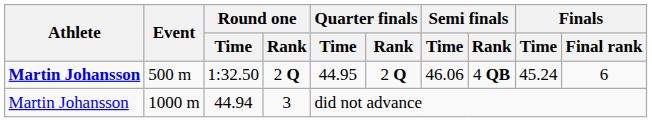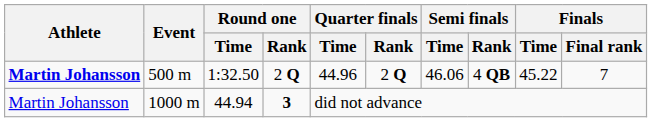 <table class="wikitable" style="font-size:90%">
 <tr>
 <th rowspan="2">Athlete</th>
 <th rowspan="2">Event</th>
 <th colspan="2">Round one</th>
 <th colspan="2">Quarter finals</th>
 <th colspan="2">Semi finals</th>
 <th colspan="2">Finals</th>
 </tr>
 <tr>
 <th>Time</th>
 <th>Rank</th>
 <th>Time</th>
 <th>Rank</th>
 <th>Time</th>
 <th>Rank</th>
 <th>Time</th>
 <th>Final rank</th>
 </tr>
 <tr>
 <td><strong><a href='#'>Martin Johansson</a></strong></td>
 <td>500 m</td>
 <td align="center">1:32.50</td>
 <td align="center">2 <strong>Q</strong></td>
-<td align="center">44.95</td>
+<td align="center">44.96</td>
 <td align="center">2 <strong>Q</strong></td>
 <td align="center">46.06</td>
 <td align="center">4 <strong>QB</strong></td>
-<td align="center">45.24</td>
-<td align="center">6</td>
+<td align="center">45.22</td>
+<td align="center">7</td>
 </tr>
 <tr>
 <td><a href='#'>Martin Johansson</a></td>
 <td>1000 m</td>
 <td align="center">44.94</td>
-<td align="center">3</td>
+<td align="center"><strong>3</strong></td>
 <td colspan="6">did not advance</td>
 </tr>
 </table>
